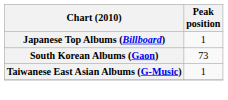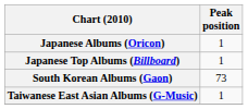 <table class="wikitable sortable plainrowheaders">
 <tr>
 <th>Chart (2010)</th>
 <th>Peak<br>position</th>
+</tr>
+<tr>
+<th scope="row">Japanese Albums (<a href='#'>Oricon</a>)</th>
+<td align="center">1</td>
 </tr>
 <tr>
 <th scope="row">Japanese Top Albums (<em><a href='#'>Billboard</a></em>)</th>
 <td align="center">1</td>
 </tr>
 <tr>
 <th scope="row">South Korean Albums (<a href='#'>Gaon</a>)</th>
 <td align="center">73</td>
 </tr>
 <tr>
 <th scope="row">Taiwanese East Asian Albums (<a href='#'>G-Music</a>)</th>
 <td align="center">1</td>
 </tr>
 <tr>
 </tr>
 </table>
